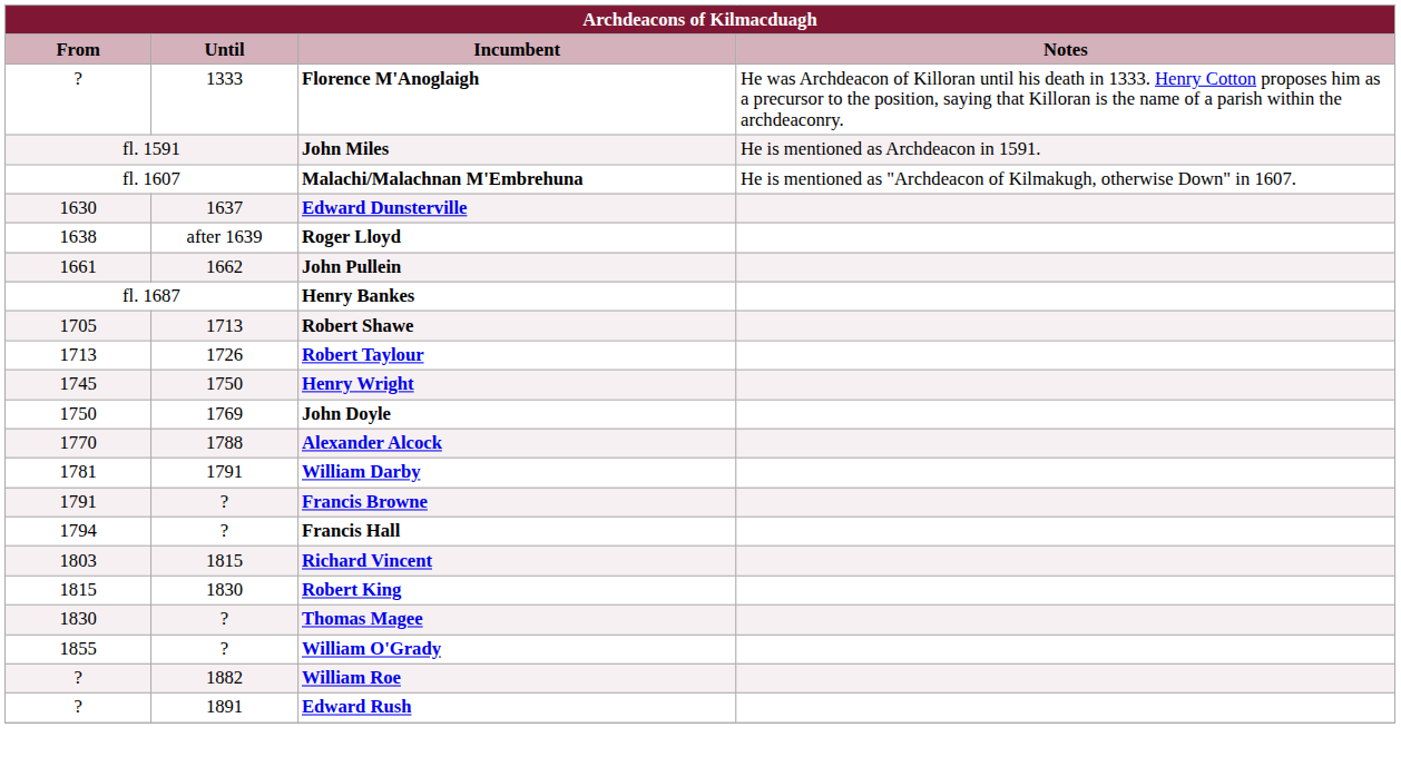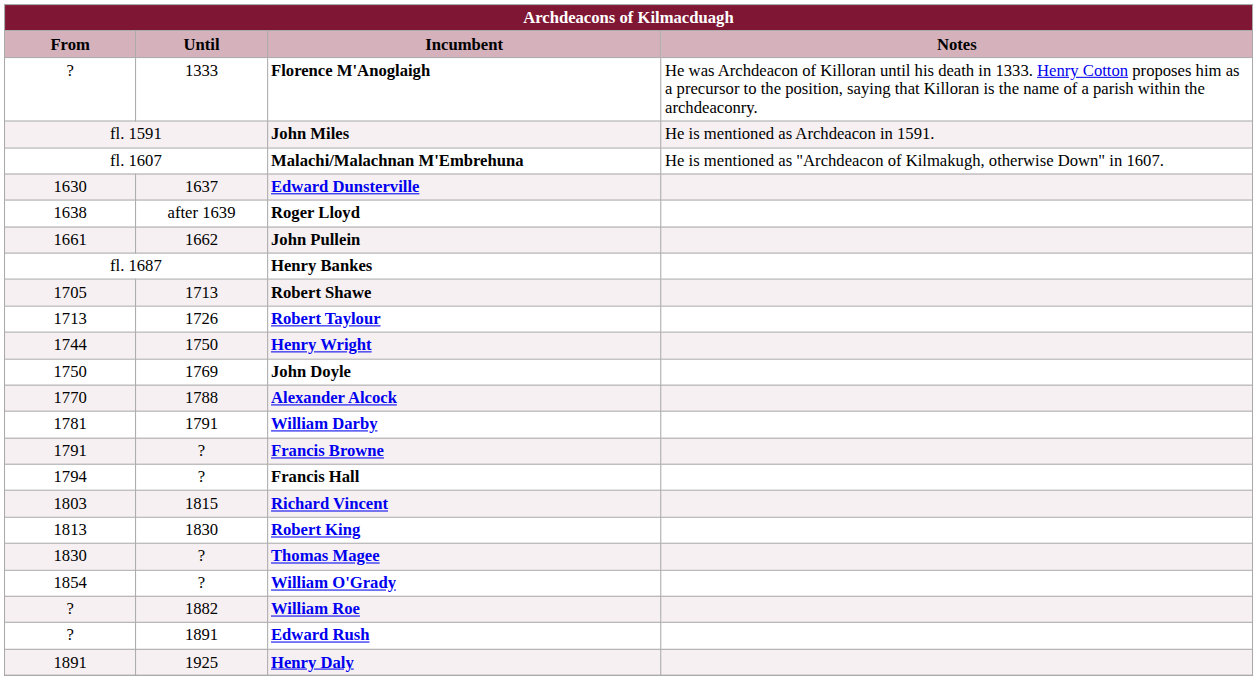 <table class="wikitable" style="width:95%;" border="1" cellpadding="2">
 <tr>
 <th colspan="4" style="background-color: #7F1734; color: white;">Archdeacons of Kilmacduagh</th>
 </tr>
 <tr>
 <th style="background-color: #D4B1BB; width: 10%;">From</th>
 <th style="background-color: #D4B1BB; width: 10%;">Until</th>
 <th style="background-color: #D4B1BB; width: 30%;">Incumbent</th>
 <th style="background-color: #D4B1BB; width: 45%;">Notes</th>
 </tr>
 <tr valign="top" style="background-color: white;">
 <td style="text-align: center;">?</td>
 <td style="text-align: center;">1333</td>
 <td><strong>Florence M'Anoglaigh</strong></td>
 <td>He was Archdeacon of Killoran until his death in 1333. <a href='#'>Henry Cotton</a> proposes him as a precursor to the position, saying that Killoran is the name of a parish within the archdeaconry.</td>
 </tr>
 <tr valign="top" style="background-color: #F7F0F2;">
 <td style="text-align: center;" colspan="2">fl. 1591</td>
 <td><strong>John Miles</strong></td>
 <td>He is mentioned as Archdeacon in 1591.</td>
 </tr>
 <tr valign="top" style="background-color: white;">
 <td style="text-align: center;" colspan="2">fl. 1607</td>
 <td><strong>Malachi/Malachnan M'Embrehuna</strong></td>
 <td>He is mentioned as "Archdeacon of Kilmakugh, otherwise Down" in 1607.</td>
 </tr>
 <tr valign="top" style="background-color: #F7F0F2;">
 <td style="text-align: center;">1630</td>
 <td style="text-align: center;">1637</td>
 <td><strong><a href='#'>Edward Dunsterville</a></strong></td>
 <td></td>
 </tr>
 <tr valign="top" style="background-color: white;">
 <td style="text-align: center;">1638</td>
 <td style="text-align: center;">after 1639</td>
 <td><strong>Roger Lloyd</strong></td>
 <td></td>
 </tr>
 <tr valign="top" style="background-color: #F7F0F2;">
 <td style="text-align: center;">1661</td>
 <td style="text-align: center;">1662</td>
 <td><strong>John Pullein</strong></td>
 <td></td>
 </tr>
 <tr valign="top" style="background-color: white;">
 <td style="text-align: center;" colspan="2">fl. 1687</td>
 <td><strong>Henry Bankes</strong></td>
 <td></td>
 </tr>
 <tr valign="top" style="background-color: #F7F0F2;">
 <td style="text-align: center;">1705</td>
 <td style="text-align: center;">1713</td>
 <td><strong>Robert Shawe</strong></td>
 <td></td>
 </tr>
 <tr valign="top" style="background-color: white;">
 <td style="text-align: center;">1713</td>
 <td style="text-align: center;">1726</td>
 <td><strong><a href='#'>Robert Taylour</a></strong></td>
 <td></td>
 </tr>
 <tr valign="top" style="background-color: #F7F0F2;">
-<td style="text-align: center;">1745</td>
+<td style="text-align: center;">1744</td>
 <td style="text-align: center;">1750</td>
 <td><strong><a href='#'>Henry Wright</a></strong></td>
 <td></td>
 </tr>
 <tr valign="top" style="background-color: white;">
 <td style="text-align: center;">1750</td>
 <td style="text-align: center;">1769</td>
 <td><strong>John Doyle</strong></td>
 <td></td>
 </tr>
 <tr valign="top" style="background-color: #F7F0F2;">
 <td style="text-align: center;">1770</td>
 <td style="text-align: center;">1788</td>
 <td><strong><a href='#'>Alexander Alcock</a></strong></td>
 <td></td>
 </tr>
 <tr valign="top" style="background-color: white;">
 <td style="text-align: center;">1781</td>
 <td style="text-align: center;">1791</td>
 <td><strong><a href='#'>William Darby</a></strong></td>
 <td></td>
 </tr>
 <tr valign="top" style="background-color: #F7F0F2;">
 <td style="text-align: center;">1791</td>
 <td style="text-align: center;">?</td>
 <td><strong><a href='#'>Francis Browne</a></strong></td>
 <td></td>
 </tr>
 <tr valign="top" style="background-color: white;">
 <td style="text-align: center;">1794</td>
 <td style="text-align: center;">?</td>
 <td><strong>Francis Hall</strong></td>
 <td></td>
 </tr>
 <tr valign="top" style="background-color: #F7F0F2;">
 <td style="text-align: center;">1803</td>
 <td style="text-align: center;">1815</td>
 <td><strong><a href='#'>Richard Vincent</a></strong></td>
 <td></td>
 </tr>
 <tr valign="top" style="background-color: white;">
-<td style="text-align: center;">1815</td>
+<td style="text-align: center;">1813</td>
 <td style="text-align: center;">1830</td>
 <td><strong><a href='#'>Robert King</a></strong></td>
 <td></td>
 </tr>
 <tr valign="top" style="background-color: #F7F0F2;">
 <td style="text-align: center;">1830</td>
 <td style="text-align: center;">?</td>
 <td><strong><a href='#'>Thomas Magee</a></strong></td>
 <td></td>
 </tr>
 <tr valign="top" style="background-color: white;">
-<td style="text-align: center;">1855</td>
+<td style="text-align: center;">1854</td>
 <td style="text-align: center;">?</td>
 <td><strong><a href='#'>William O'Grady</a></strong></td>
 <td></td>
 </tr>
 <tr valign="top" style="background-color: #F7F0F2;">
 <td style="text-align: center;">?</td>
 <td style="text-align: center;">1882</td>
 <td><strong><a href='#'>William Roe</a></strong></td>
 <td></td>
 </tr>
 <tr valign="top" style="background-color: white;">
 <td style="text-align: center;">?</td>
 <td style="text-align: center;">1891</td>
 <td><strong><a href='#'>Edward Rush</a></strong></td>
 <td></td>
 </tr>
+<tr valign="top" style="background-color: #F7F0F2;">
+<td style="text-align: center;">1891</td>
+<td style="text-align: center;">1925</td>
+<td><strong><a href='#'>Henry Daly</a></strong></td>
+<td></td>
+</tr>
 <tr }>
 </tr>
 </table>
